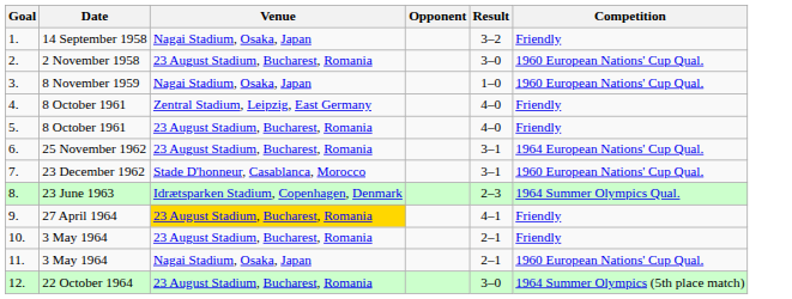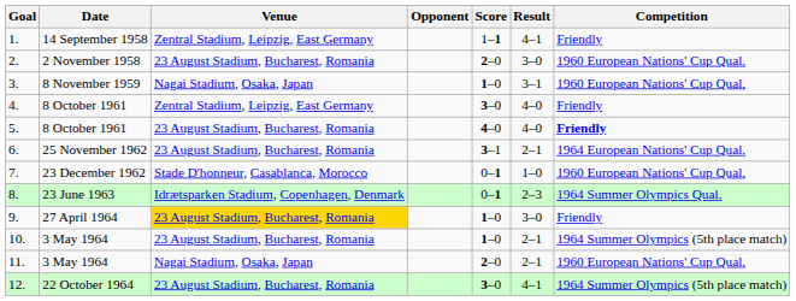 <table class="wikitable" style="font-size:90%" align=center>
 <tr>
 <th>Goal</th>
 <th>Date</th>
 <th>Venue</th>
 <th>Opponent</th>
+<th>Score</th>
 <th>Result</th>
 <th>Competition</th>
 </tr>
 <tr>
 <td>1.</td>
 <td>14 September 1958</td>
-<td><a href='#'>Nagai Stadium</a>, <a href='#'>Osaka</a>, <a href='#'>Japan</a></td>
+<td><a href='#'>Zentral Stadium</a>, <a href='#'>Leipzig</a>, <a href='#'>East Germany</a></td>
 <td></td>
-<td align="center">3–2</td>
+<td align="center">1–<strong>1</strong></td>
+<td align="center">4–1</td>
 <td><a href='#'>Friendly</a></td>
 </tr>
 <tr>
 <td>2.</td>
 <td>2 November 1958</td>
 <td><a href='#'>23 August Stadium</a>, <a href='#'>Bucharest</a>, <a href='#'>Romania</a></td>
 <td></td>
+<td align="center"><strong>2</strong>–0</td>
 <td align="center">3–0</td>
 <td><a href='#'>1960 European Nations' Cup Qual.</a></td>
 </tr>
 <tr>
 <td>3.</td>
 <td>8 November 1959</td>
 <td><a href='#'>Nagai Stadium</a>, <a href='#'>Osaka</a>, <a href='#'>Japan</a></td>
 <td></td>
-<td align="center">1–0</td>
+<td align="center"><strong>1</strong>–0</td>
+<td align="center">3–1</td>
 <td><a href='#'>1960 European Nations' Cup Qual.</a></td>
 </tr>
 <tr>
 <td>4.</td>
 <td>8 October 1961</td>
 <td><a href='#'>Zentral Stadium</a>, <a href='#'>Leipzig</a>, <a href='#'>East Germany</a></td>
 <td></td>
+<td align="center"><strong>3</strong>–0</td>
 <td align="center">4–0</td>
 <td><a href='#'>Friendly</a></td>
 </tr>
 <tr>
 <td>5.</td>
 <td>8 October 1961</td>
 <td><a href='#'>23 August Stadium</a>, <a href='#'>Bucharest</a>, <a href='#'>Romania</a></td>
 <td></td>
+<td align="center"><strong>4</strong>–0</td>
 <td align="center">4–0</td>
-<td><a href='#'>Friendly</a></td>
+<td><strong><a href='#'>Friendly</a></strong></td>
 </tr>
 <tr>
 <td>6.</td>
 <td>25 November 1962</td>
 <td><a href='#'>23 August Stadium</a>, <a href='#'>Bucharest</a>, <a href='#'>Romania</a></td>
 <td></td>
-<td align="center">3–1</td>
+<td align="center"><strong>3</strong>–1</td>
+<td align="center">2–1</td>
 <td><a href='#'>1964 European Nations' Cup Qual.</a></td>
 </tr>
 <tr>
 <td>7.</td>
 <td>23 December 1962</td>
 <td><a href='#'>Stade D'honneur</a>, <a href='#'>Casablanca</a>, <a href='#'>Morocco</a></td>
 <td></td>
-<td align="center">3–1</td>
+<td align="center">0–<strong>1</strong></td>
+<td align="center">1–0</td>
 <td><a href='#'>1960 European Nations' Cup Qual.</a></td>
 </tr>
 <tr style="background-color:#ccffcc">
 <td>8.</td>
 <td>23 June 1963</td>
 <td><a href='#'>Idrætsparken Stadium</a>, <a href='#'>Copenhagen</a>, <a href='#'>Denmark</a></td>
 <td></td>
+<td align="center">0–<strong>1</strong></td>
 <td align="center">2–3</td>
 <td><a href='#'>1964 Summer Olympics Qual.</a></td>
 </tr>
 <tr>
 <td>9.</td>
 <td>27 April 1964</td>
 <td style="background: gold;"><a href='#'>23 August Stadium</a>, <a href='#'>Bucharest</a>, <a href='#'>Romania</a></td>
 <td></td>
-<td align="center">4–1</td>
+<td align="center"><strong>1</strong>–0</td>
+<td align="center">3–0</td>
 <td><a href='#'>Friendly</a></td>
 </tr>
 <tr>
 <td>10.</td>
 <td>3 May 1964</td>
 <td><a href='#'>23 August Stadium</a>, <a href='#'>Bucharest</a>, <a href='#'>Romania</a></td>
 <td></td>
+<td align="center"><strong>1</strong>–0</td>
 <td align="center">2–1</td>
-<td><a href='#'>Friendly</a></td>
+<td><a href='#'>1964 Summer Olympics</a> (5th place match)</td>
 </tr>
 <tr>
 <td>11.</td>
 <td>3 May 1964</td>
 <td><a href='#'>Nagai Stadium</a>, <a href='#'>Osaka</a>, <a href='#'>Japan</a></td>
 <td></td>
+<td align="center"><strong>2</strong>–0</td>
 <td align="center">2–1</td>
 <td><a href='#'>1960 European Nations' Cup Qual.</a></td>
 </tr>
 <tr style="background-color:#ccffcc">
 <td>12.</td>
 <td>22 October 1964</td>
 <td><a href='#'>23 August Stadium</a>, <a href='#'>Bucharest</a>, <a href='#'>Romania</a></td>
 <td></td>
-<td align="center">3–0</td>
+<td align="center"><strong>3</strong>–0</td>
+<td align="center">4–1</td>
 <td><a href='#'>1964 Summer Olympics</a> (5th place match)</td>
 </tr>
 </table>
